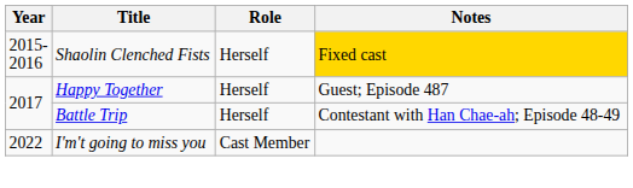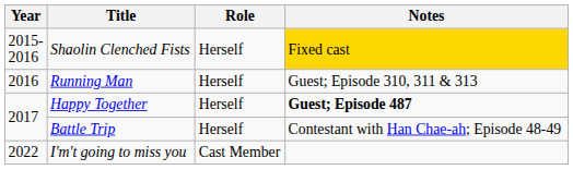 <table class="wikitable" style="width:600px">
 <tr>
 <th width=10>Year</th>
 <th>Title</th>
 <th>Role</th>
 <th>Notes</th>
 </tr>
 <tr>
 <td>2015-2016</td>
 <td><em>Shaolin Clenched Fists</em></td>
 <td>Herself</td>
 <td style="background: gold;">Fixed cast</td>
 </tr>
 <tr>
+<td>2016</td>
+<td><em><a href='#'>Running Man</a></em></td>
+<td>Herself</td>
+<td>Guest; Episode 310, 311 & 313</td>
+</tr>
+<tr>
 <td rowspan=2>2017</td>
 <td><em><a href='#'>Happy Together</a></em></td>
 <td>Herself</td>
-<td>Guest; Episode 487</td>
+<td><strong>Guest; Episode 487</strong></td>
 </tr>
 <tr>
 <td><em><a href='#'>Battle Trip</a></em></td>
 <td>Herself</td>
 <td>Contestant with <a href='#'>Han Chae-ah</a>; Episode 48-49</td>
 </tr>
 <tr>
 <td>2022</td>
 <td><em>I'm't going to miss you</em></td>
 <td>Cast Member</td>
 <td></td>
 </tr>
 </table>
